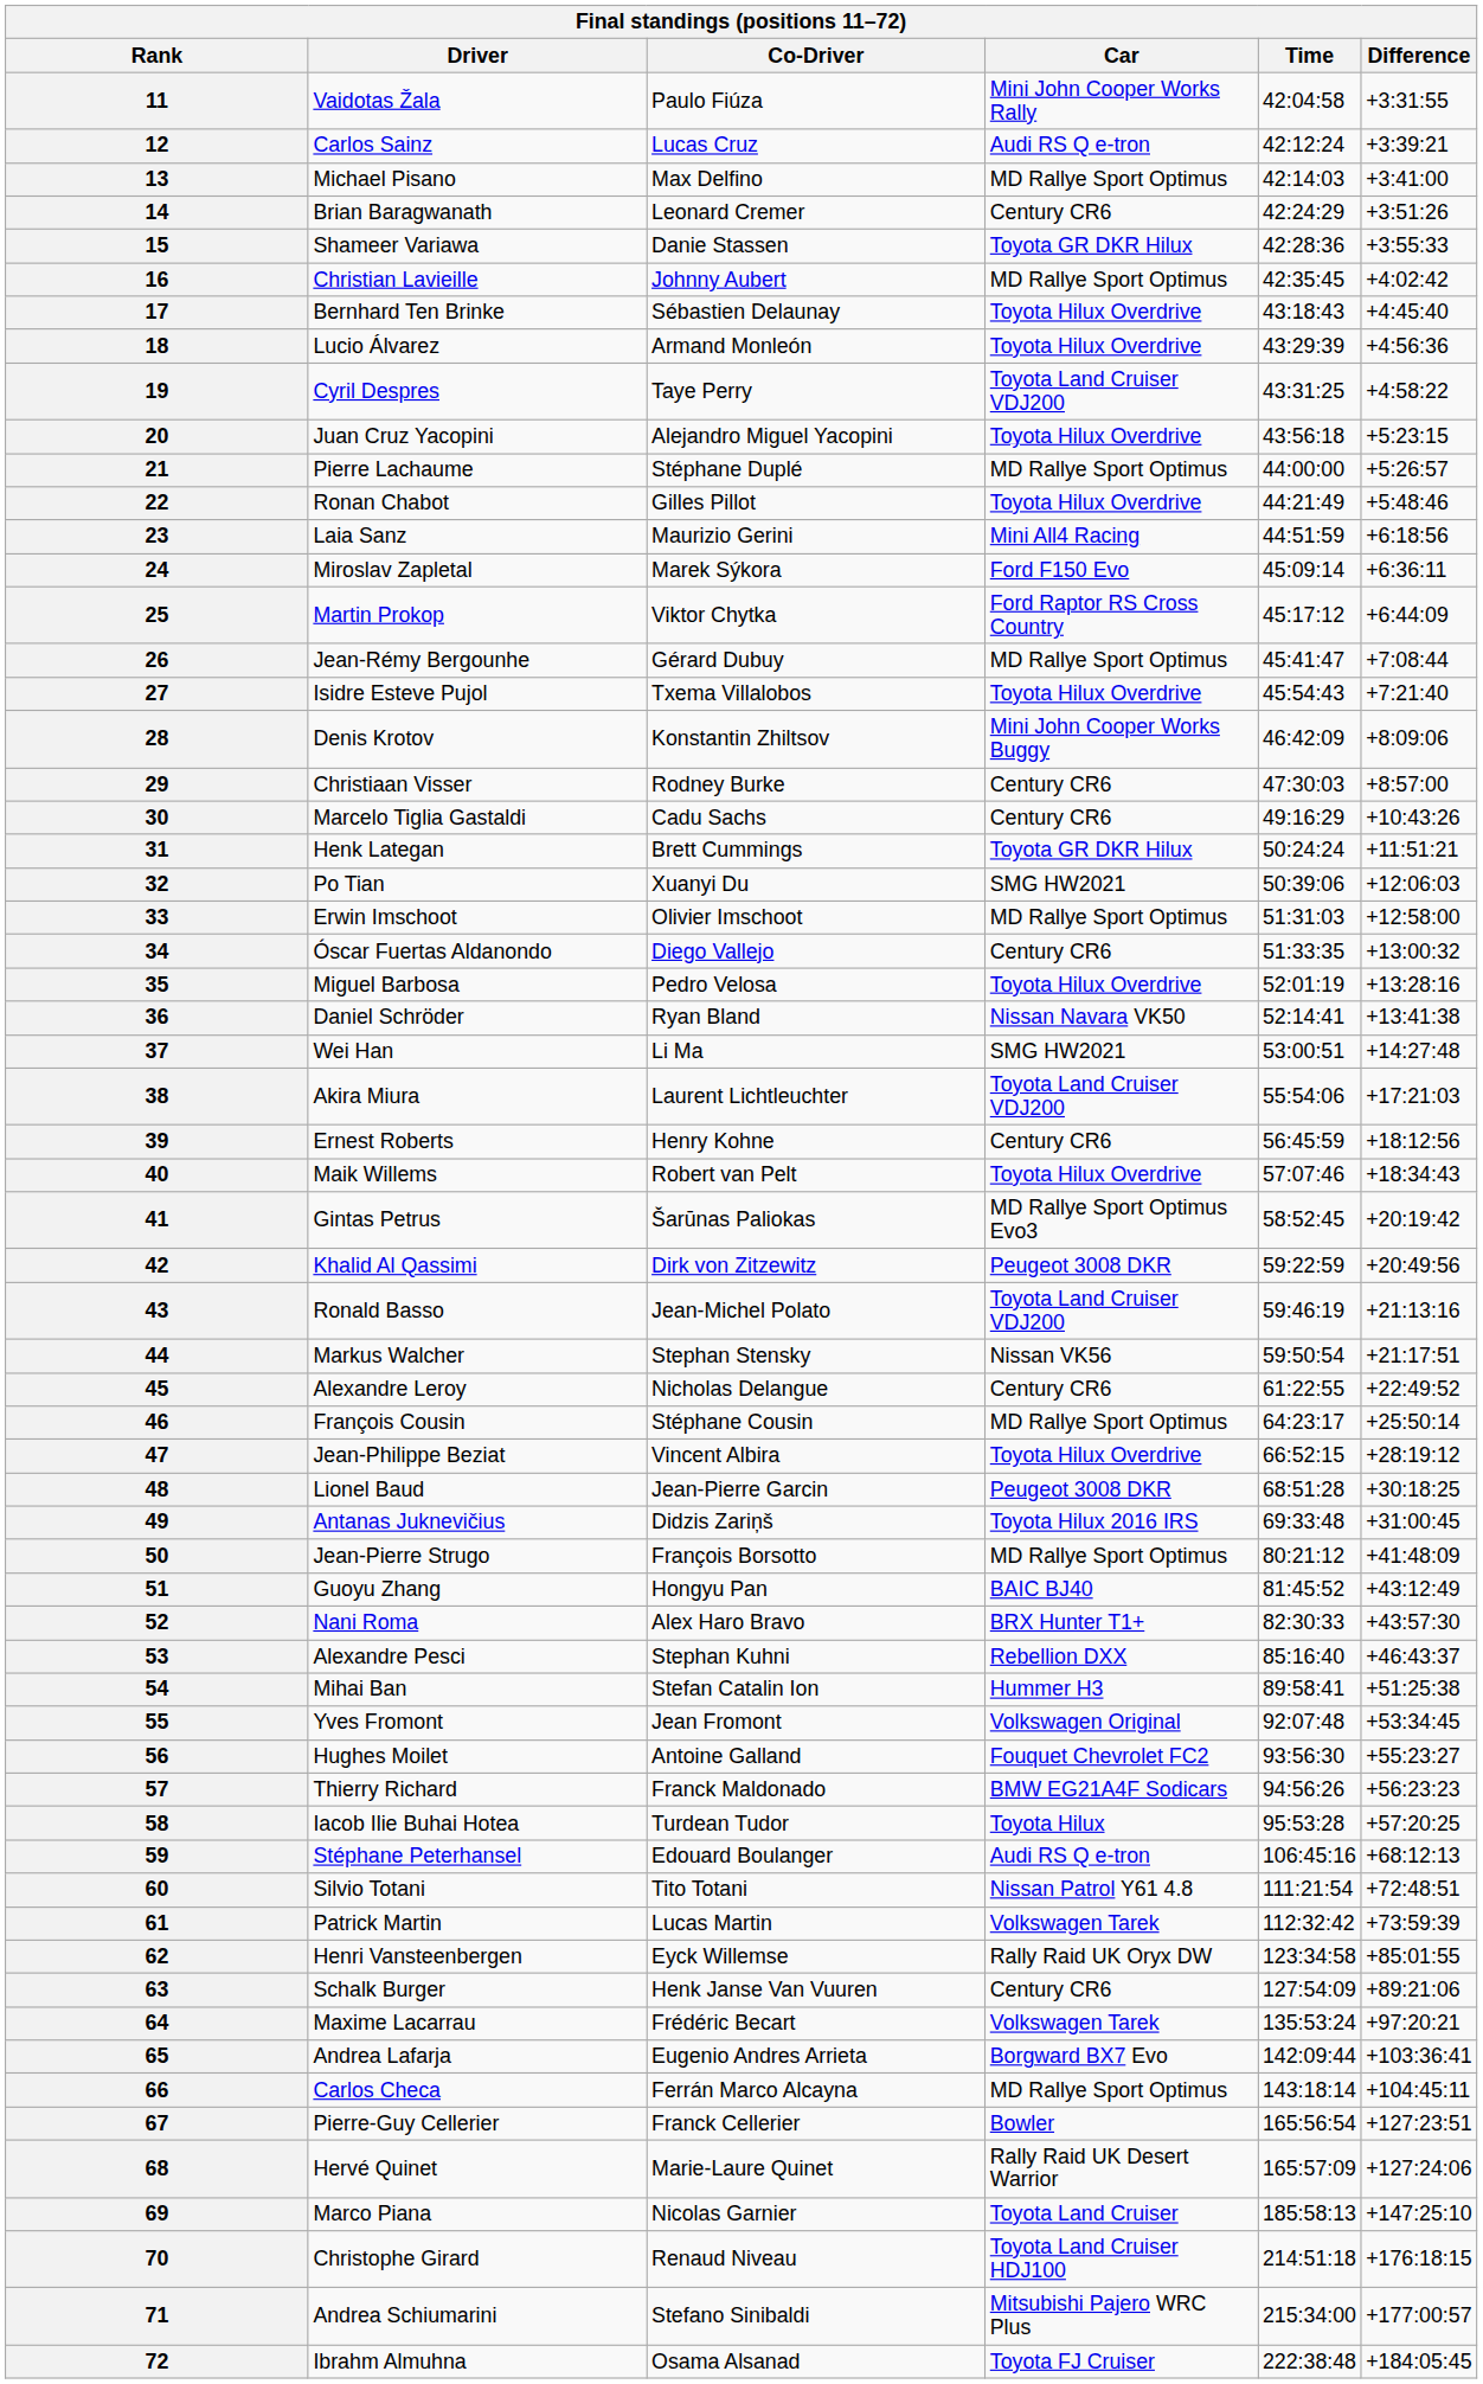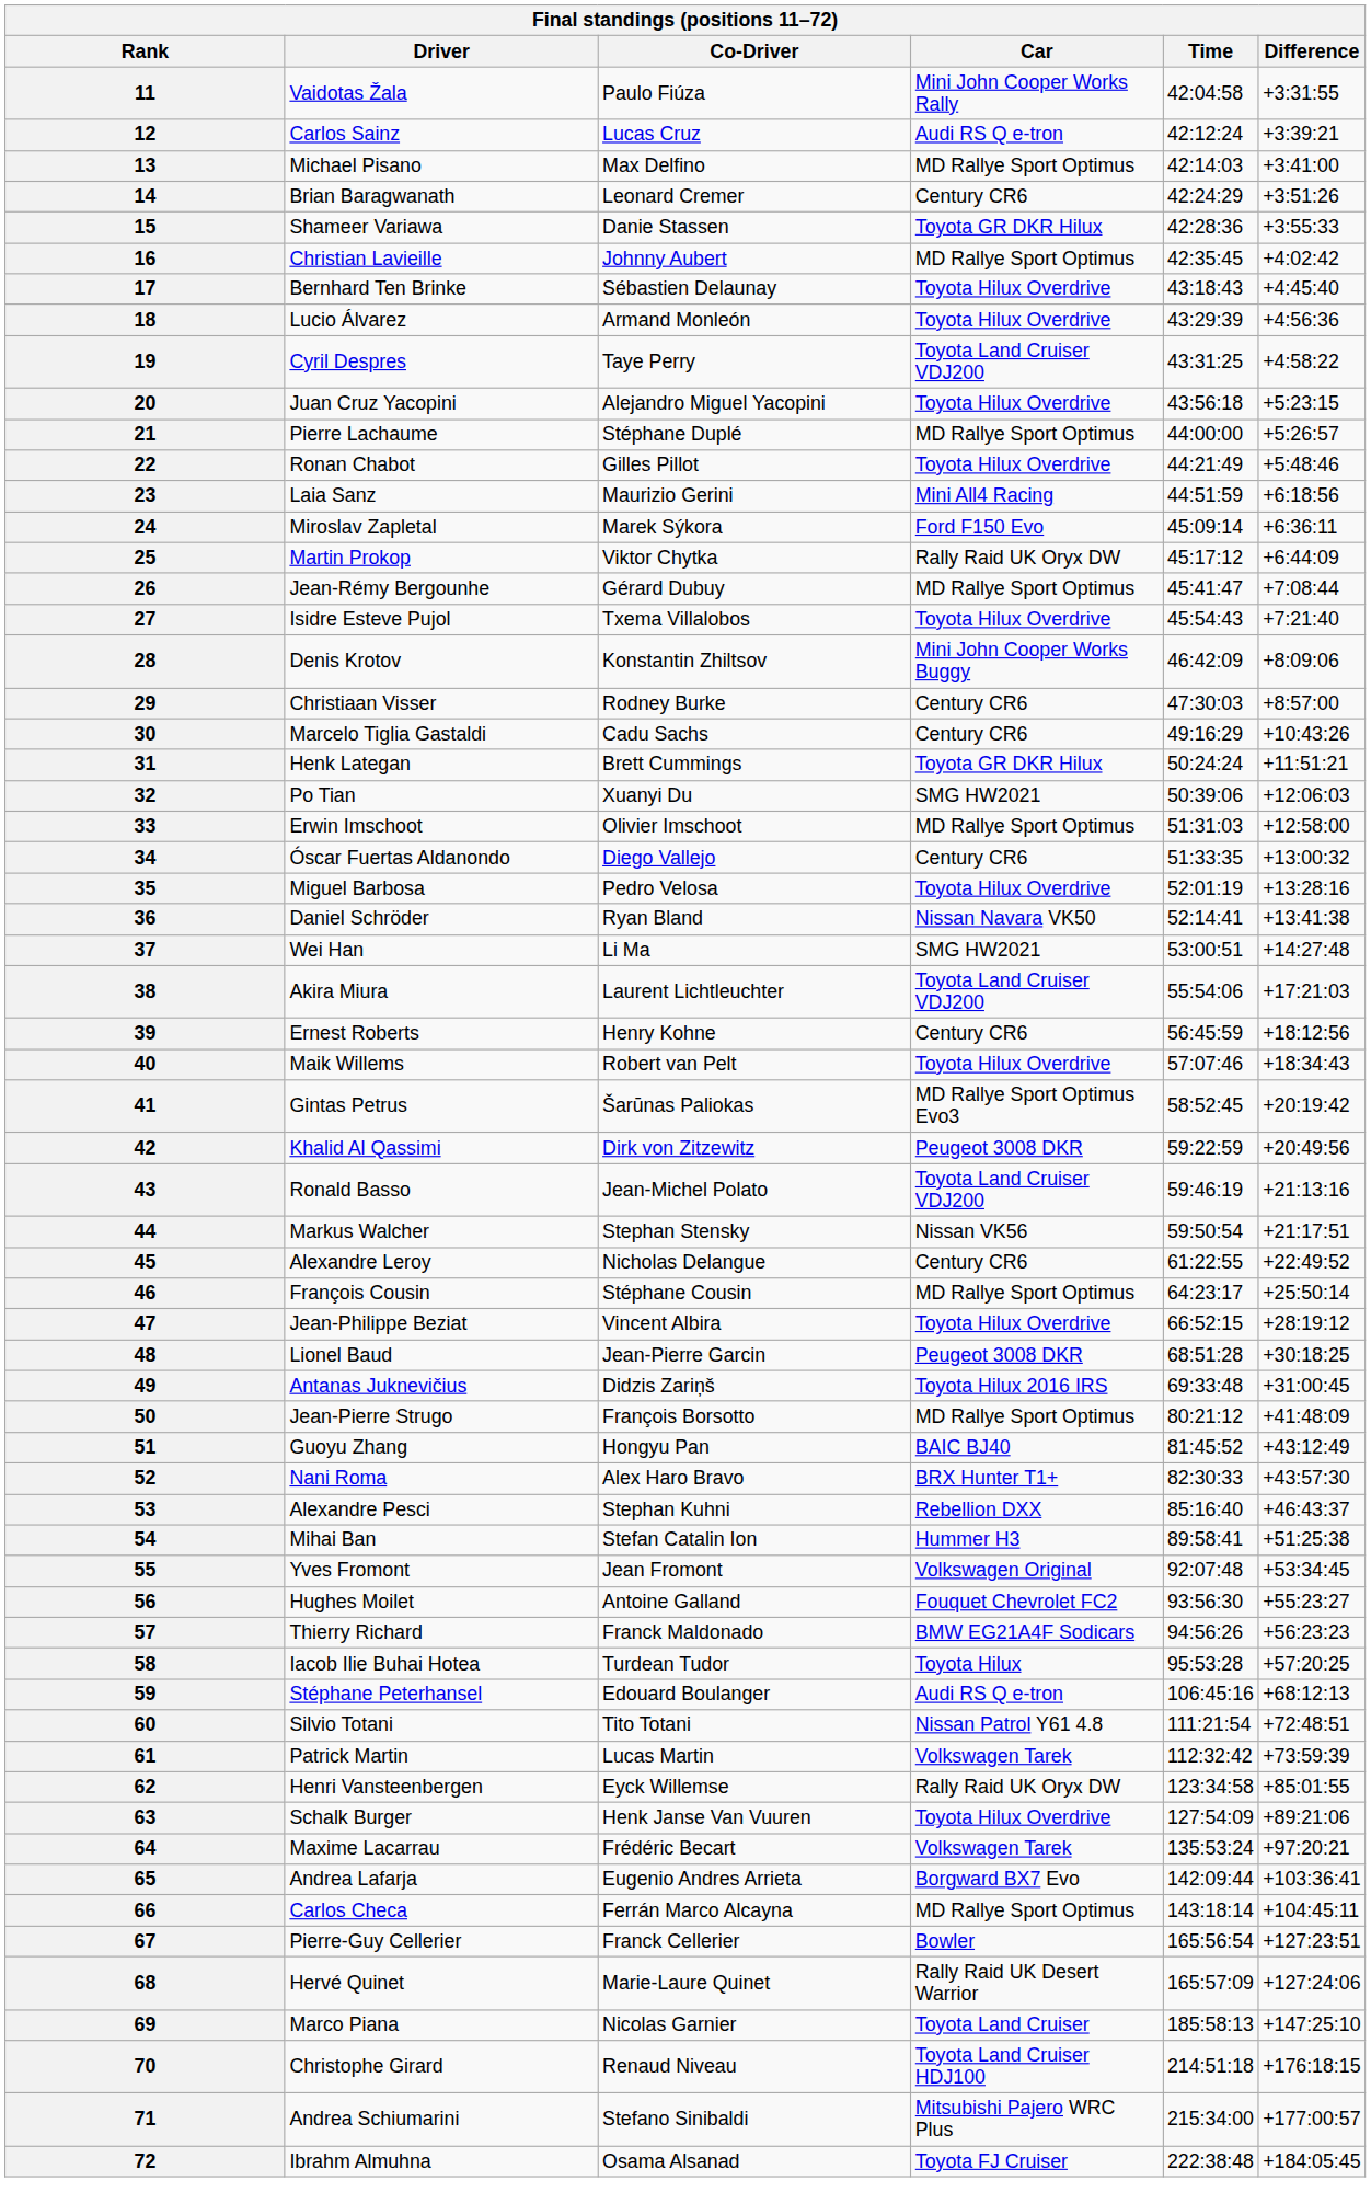 <table class="collapsible collapsed wikitable" style="width:70em;margin-top:-1px;">
 <tr>
 <th colspan="6">Final standings (positions 11–72)</th>
 </tr>
 <tr>
 <th>Rank</th>
 <th style="width:250px;">Driver</th>
 <th style="width:250px;">Co-Driver</th>
 <th style="width:200px;">Car</th>
 <th style="width:70px;">Time</th>
 <th style="width:70px;">Difference</th>
 </tr>
 <tr>
 <th>11</th>
 <td> <a href='#'>Vaidotas Žala</a></td>
 <td> Paulo Fiúza</td>
 <td><a href='#'>Mini John Cooper Works Rally</a></td>
 <td>42:04:58</td>
 <td>+3:31:55</td>
 </tr>
 <tr>
 <th>12</th>
 <td> <a href='#'>Carlos Sainz</a></td>
 <td> <a href='#'>Lucas Cruz</a></td>
 <td><a href='#'>Audi RS Q e-tron</a></td>
 <td>42:12:24</td>
 <td>+3:39:21</td>
 </tr>
 <tr>
 <th>13</th>
 <td> Michael Pisano</td>
 <td> Max Delfino</td>
 <td>MD Rallye Sport Optimus</td>
 <td>42:14:03</td>
 <td>+3:41:00</td>
 </tr>
 <tr>
 <th>14</th>
 <td> Brian Baragwanath</td>
 <td> Leonard Cremer</td>
 <td>Century CR6</td>
 <td>42:24:29</td>
 <td>+3:51:26</td>
 </tr>
 <tr>
 <th>15</th>
 <td> Shameer Variawa</td>
 <td> Danie Stassen</td>
 <td><a href='#'>Toyota GR DKR Hilux</a></td>
 <td>42:28:36</td>
 <td>+3:55:33</td>
 </tr>
 <tr>
 <th>16</th>
 <td> <a href='#'>Christian Lavieille</a></td>
 <td> <a href='#'>Johnny Aubert</a></td>
 <td>MD Rallye Sport Optimus</td>
 <td>42:35:45</td>
 <td>+4:02:42</td>
 </tr>
 <tr>
 <th>17</th>
 <td> Bernhard Ten Brinke</td>
 <td> Sébastien Delaunay</td>
 <td><a href='#'>Toyota Hilux Overdrive</a></td>
 <td>43:18:43</td>
 <td>+4:45:40</td>
 </tr>
 <tr>
 <th>18</th>
 <td> Lucio Álvarez</td>
 <td> Armand Monleón</td>
 <td><a href='#'>Toyota Hilux Overdrive</a></td>
 <td>43:29:39</td>
 <td>+4:56:36</td>
 </tr>
 <tr>
 <th>19</th>
 <td> <a href='#'>Cyril Despres</a></td>
 <td> Taye Perry</td>
 <td><a href='#'>Toyota Land Cruiser VDJ200</a></td>
 <td>43:31:25</td>
 <td>+4:58:22</td>
 </tr>
 <tr>
 <th>20</th>
 <td> Juan Cruz Yacopini</td>
 <td> Alejandro Miguel Yacopini</td>
 <td><a href='#'>Toyota Hilux Overdrive</a></td>
 <td>43:56:18</td>
 <td>+5:23:15</td>
 </tr>
 <tr>
 <th>21</th>
 <td> Pierre Lachaume</td>
 <td> Stéphane Duplé</td>
 <td>MD Rallye Sport Optimus</td>
 <td>44:00:00</td>
 <td>+5:26:57</td>
 </tr>
 <tr>
 <th>22</th>
 <td> Ronan Chabot</td>
 <td> Gilles Pillot</td>
 <td><a href='#'>Toyota Hilux Overdrive</a></td>
 <td>44:21:49</td>
 <td>+5:48:46</td>
 </tr>
 <tr>
 <th>23</th>
 <td> Laia Sanz</td>
 <td> Maurizio Gerini</td>
 <td><a href='#'>Mini All4 Racing</a></td>
 <td>44:51:59</td>
 <td>+6:18:56</td>
 </tr>
 <tr>
 <th>24</th>
 <td> Miroslav Zapletal</td>
 <td> Marek Sýkora</td>
 <td><a href='#'>Ford F150 Evo</a></td>
 <td>45:09:14</td>
 <td>+6:36:11</td>
 </tr>
 <tr>
 <th>25</th>
 <td> <a href='#'>Martin Prokop</a></td>
 <td> Viktor Chytka</td>
-<td><a href='#'>Ford Raptor RS Cross Country</a></td>
+<td>Rally Raid UK Oryx DW</td>
 <td>45:17:12</td>
 <td>+6:44:09</td>
 </tr>
 <tr>
 <th>26</th>
 <td> Jean-Rémy Bergounhe</td>
 <td> Gérard Dubuy</td>
 <td>MD Rallye Sport Optimus</td>
 <td>45:41:47</td>
 <td>+7:08:44</td>
 </tr>
 <tr>
 <th>27</th>
 <td> Isidre Esteve Pujol</td>
 <td> Txema Villalobos</td>
 <td><a href='#'>Toyota Hilux Overdrive</a></td>
 <td>45:54:43</td>
 <td>+7:21:40</td>
 </tr>
 <tr>
 <th>28</th>
 <td> Denis Krotov</td>
 <td> Konstantin Zhiltsov</td>
 <td><a href='#'>Mini John Cooper Works Buggy</a></td>
 <td>46:42:09</td>
 <td>+8:09:06</td>
 </tr>
 <tr>
 <th>29</th>
 <td> Christiaan Visser</td>
 <td> Rodney Burke</td>
 <td>Century CR6</td>
 <td>47:30:03</td>
 <td>+8:57:00</td>
 </tr>
 <tr>
 <th>30</th>
 <td> Marcelo Tiglia Gastaldi</td>
 <td> Cadu Sachs</td>
 <td>Century CR6</td>
 <td>49:16:29</td>
 <td>+10:43:26</td>
 </tr>
 <tr>
 <th>31</th>
 <td> Henk Lategan</td>
 <td> Brett Cummings</td>
 <td><a href='#'>Toyota GR DKR Hilux</a></td>
 <td>50:24:24</td>
 <td>+11:51:21</td>
 </tr>
 <tr>
 <th>32</th>
 <td> Po Tian</td>
 <td> Xuanyi Du</td>
 <td>SMG HW2021</td>
 <td>50:39:06</td>
 <td>+12:06:03</td>
 </tr>
 <tr>
 <th>33</th>
 <td> Erwin Imschoot</td>
 <td> Olivier Imschoot</td>
 <td>MD Rallye Sport Optimus</td>
 <td>51:31:03</td>
 <td>+12:58:00</td>
 </tr>
 <tr>
 <th>34</th>
 <td> Óscar Fuertas Aldanondo</td>
 <td> <a href='#'>Diego Vallejo</a></td>
 <td>Century CR6</td>
 <td>51:33:35</td>
 <td>+13:00:32</td>
 </tr>
 <tr>
 <th>35</th>
 <td> Miguel Barbosa</td>
 <td> Pedro Velosa</td>
 <td><a href='#'>Toyota Hilux Overdrive</a></td>
 <td>52:01:19</td>
 <td>+13:28:16</td>
 </tr>
 <tr>
 <th>36</th>
 <td> Daniel Schröder</td>
 <td> Ryan Bland</td>
 <td><a href='#'>Nissan Navara</a> VK50</td>
 <td>52:14:41</td>
 <td>+13:41:38</td>
 </tr>
 <tr>
 <th>37</th>
 <td> Wei Han</td>
 <td> Li Ma</td>
 <td>SMG HW2021</td>
 <td>53:00:51</td>
 <td>+14:27:48</td>
 </tr>
 <tr>
 <th>38</th>
 <td> Akira Miura</td>
 <td> Laurent Lichtleuchter</td>
 <td><a href='#'>Toyota Land Cruiser VDJ200</a></td>
 <td>55:54:06</td>
 <td>+17:21:03</td>
 </tr>
 <tr>
 <th>39</th>
 <td> Ernest Roberts</td>
 <td> Henry Kohne</td>
 <td>Century CR6</td>
 <td>56:45:59</td>
 <td>+18:12:56</td>
 </tr>
 <tr>
 <th>40</th>
 <td> Maik Willems</td>
 <td> Robert van Pelt</td>
 <td><a href='#'>Toyota Hilux Overdrive</a></td>
 <td>57:07:46</td>
 <td>+18:34:43</td>
 </tr>
 <tr>
 <th>41</th>
 <td> Gintas Petrus</td>
 <td> Šarūnas Paliokas</td>
 <td>MD Rallye Sport Optimus Evo3</td>
 <td>58:52:45</td>
 <td>+20:19:42</td>
 </tr>
 <tr>
 <th>42</th>
 <td> <a href='#'>Khalid Al Qassimi</a></td>
 <td> <a href='#'>Dirk von Zitzewitz</a></td>
 <td><a href='#'>Peugeot 3008 DKR</a></td>
 <td>59:22:59</td>
 <td>+20:49:56</td>
 </tr>
 <tr>
 <th>43</th>
 <td> Ronald Basso</td>
 <td> Jean-Michel Polato</td>
 <td><a href='#'>Toyota Land Cruiser VDJ200</a></td>
 <td>59:46:19</td>
 <td>+21:13:16</td>
 </tr>
 <tr>
 <th>44</th>
 <td> Markus Walcher</td>
 <td> Stephan Stensky</td>
 <td>Nissan VK56</td>
 <td>59:50:54</td>
 <td>+21:17:51</td>
 </tr>
 <tr>
 <th>45</th>
 <td> Alexandre Leroy</td>
 <td> Nicholas Delangue</td>
 <td>Century CR6</td>
 <td>61:22:55</td>
 <td>+22:49:52</td>
 </tr>
 <tr>
 <th>46</th>
 <td> François Cousin</td>
 <td> Stéphane Cousin</td>
 <td>MD Rallye Sport Optimus</td>
 <td>64:23:17</td>
 <td>+25:50:14</td>
 </tr>
 <tr>
 <th>47</th>
 <td> Jean-Philippe Beziat</td>
 <td> Vincent Albira</td>
 <td><a href='#'>Toyota Hilux Overdrive</a></td>
 <td>66:52:15</td>
 <td>+28:19:12</td>
 </tr>
 <tr>
 <th>48</th>
 <td> Lionel Baud</td>
 <td> Jean-Pierre Garcin</td>
 <td><a href='#'>Peugeot 3008 DKR</a></td>
 <td>68:51:28</td>
 <td>+30:18:25</td>
 </tr>
 <tr>
 <th>49</th>
 <td> <a href='#'>Antanas Juknevičius</a></td>
 <td> Didzis Zariņš</td>
 <td><a href='#'>Toyota Hilux 2016 IRS</a></td>
 <td>69:33:48</td>
 <td>+31:00:45</td>
 </tr>
 <tr>
 <th>50</th>
 <td> Jean-Pierre Strugo</td>
 <td> François Borsotto</td>
 <td>MD Rallye Sport Optimus</td>
 <td>80:21:12</td>
 <td>+41:48:09</td>
 </tr>
 <tr>
 <th>51</th>
 <td> Guoyu Zhang</td>
 <td> Hongyu Pan</td>
 <td><a href='#'>BAIC BJ40</a></td>
 <td>81:45:52</td>
 <td>+43:12:49</td>
 </tr>
 <tr>
 <th>52</th>
 <td> <a href='#'>Nani Roma</a></td>
 <td> Alex Haro Bravo</td>
 <td><a href='#'>BRX Hunter T1+</a></td>
 <td>82:30:33</td>
 <td>+43:57:30</td>
 </tr>
 <tr>
 <th>53</th>
 <td> Alexandre Pesci</td>
 <td> Stephan Kuhni</td>
 <td><a href='#'>Rebellion DXX</a></td>
 <td>85:16:40</td>
 <td>+46:43:37</td>
 </tr>
 <tr>
 <th>54</th>
 <td> Mihai Ban</td>
 <td> Stefan Catalin Ion</td>
 <td><a href='#'>Hummer H3</a></td>
 <td>89:58:41</td>
 <td>+51:25:38</td>
 </tr>
 <tr>
 <th>55</th>
 <td> Yves Fromont</td>
 <td> Jean Fromont</td>
 <td><a href='#'>Volkswagen Original</a></td>
 <td>92:07:48</td>
 <td>+53:34:45</td>
 </tr>
 <tr>
 <th>56</th>
 <td> Hughes Moilet</td>
 <td> Antoine Galland</td>
 <td><a href='#'>Fouquet Chevrolet FC2</a></td>
 <td>93:56:30</td>
 <td>+55:23:27</td>
 </tr>
 <tr>
 <th>57</th>
 <td> Thierry Richard</td>
 <td> Franck Maldonado</td>
 <td><a href='#'>BMW EG21A4F Sodicars</a></td>
 <td>94:56:26</td>
 <td>+56:23:23</td>
 </tr>
 <tr>
 <th>58</th>
 <td> Iacob Ilie Buhai Hotea</td>
 <td> Turdean Tudor</td>
 <td><a href='#'>Toyota Hilux</a></td>
 <td>95:53:28</td>
 <td>+57:20:25</td>
 </tr>
 <tr>
 <th>59</th>
 <td> <a href='#'>Stéphane Peterhansel</a></td>
 <td> Edouard Boulanger</td>
 <td><a href='#'>Audi RS Q e-tron</a></td>
 <td>106:45:16</td>
 <td>+68:12:13</td>
 </tr>
 <tr>
 <th>60</th>
 <td> Silvio Totani</td>
 <td> Tito Totani</td>
 <td><a href='#'>Nissan Patrol</a> Y61 4.8</td>
 <td>111:21:54</td>
 <td>+72:48:51</td>
 </tr>
 <tr>
 <th>61</th>
 <td> Patrick Martin</td>
 <td> Lucas Martin</td>
 <td><a href='#'>Volkswagen Tarek</a></td>
 <td>112:32:42</td>
 <td>+73:59:39</td>
 </tr>
 <tr>
 <th>62</th>
 <td> Henri Vansteenbergen</td>
 <td> Eyck Willemse</td>
 <td>Rally Raid UK Oryx DW</td>
 <td>123:34:58</td>
 <td>+85:01:55</td>
 </tr>
 <tr>
 <th>63</th>
 <td> Schalk Burger</td>
 <td> Henk Janse Van Vuuren</td>
-<td>Century CR6</td>
+<td><a href='#'>Toyota Hilux Overdrive</a></td>
 <td>127:54:09</td>
 <td>+89:21:06</td>
 </tr>
 <tr>
 <th>64</th>
 <td> Maxime Lacarrau</td>
 <td> Frédéric Becart</td>
 <td><a href='#'>Volkswagen Tarek</a></td>
 <td>135:53:24</td>
 <td>+97:20:21</td>
 </tr>
 <tr>
 <th>65</th>
 <td> Andrea Lafarja</td>
 <td> Eugenio Andres Arrieta</td>
 <td><a href='#'>Borgward BX7</a> Evo</td>
 <td>142:09:44</td>
 <td>+103:36:41</td>
 </tr>
 <tr>
 <th>66</th>
 <td> <a href='#'>Carlos Checa</a></td>
 <td> Ferrán Marco Alcayna</td>
 <td>MD Rallye Sport Optimus</td>
 <td>143:18:14</td>
 <td>+104:45:11</td>
 </tr>
 <tr>
 <th>67</th>
 <td> Pierre-Guy Cellerier</td>
 <td> Franck Cellerier</td>
 <td><a href='#'>Bowler</a></td>
 <td>165:56:54</td>
 <td>+127:23:51</td>
 </tr>
 <tr>
 <th>68</th>
 <td> Hervé Quinet</td>
 <td> Marie-Laure Quinet</td>
 <td>Rally Raid UK Desert Warrior</td>
 <td>165:57:09</td>
 <td>+127:24:06</td>
 </tr>
 <tr>
 <th>69</th>
 <td> Marco Piana</td>
 <td> Nicolas Garnier</td>
 <td><a href='#'>Toyota Land Cruiser</a></td>
 <td>185:58:13</td>
 <td>+147:25:10</td>
 </tr>
 <tr>
 <th>70</th>
 <td> Christophe Girard</td>
 <td> Renaud Niveau</td>
 <td><a href='#'>Toyota Land Cruiser HDJ100</a></td>
 <td>214:51:18</td>
 <td>+176:18:15</td>
 </tr>
 <tr>
 <th>71</th>
 <td> Andrea Schiumarini</td>
 <td> Stefano Sinibaldi</td>
 <td><a href='#'>Mitsubishi Pajero</a> WRC Plus</td>
 <td>215:34:00</td>
 <td>+177:00:57</td>
 </tr>
 <tr>
 <th>72</th>
 <td> Ibrahm Almuhna</td>
 <td> Osama Alsanad</td>
 <td><a href='#'>Toyota FJ Cruiser</a></td>
 <td>222:38:48</td>
 <td>+184:05:45</td>
 </tr>
 </table>
